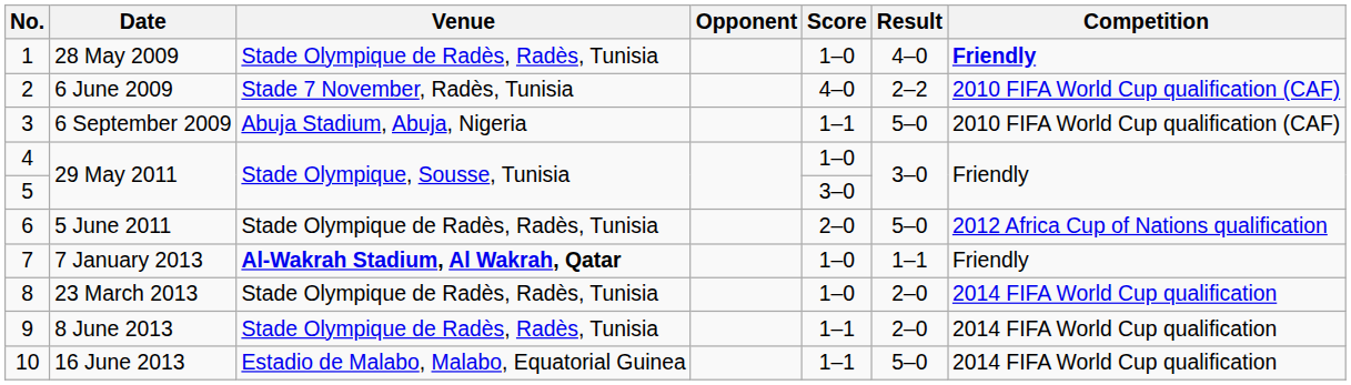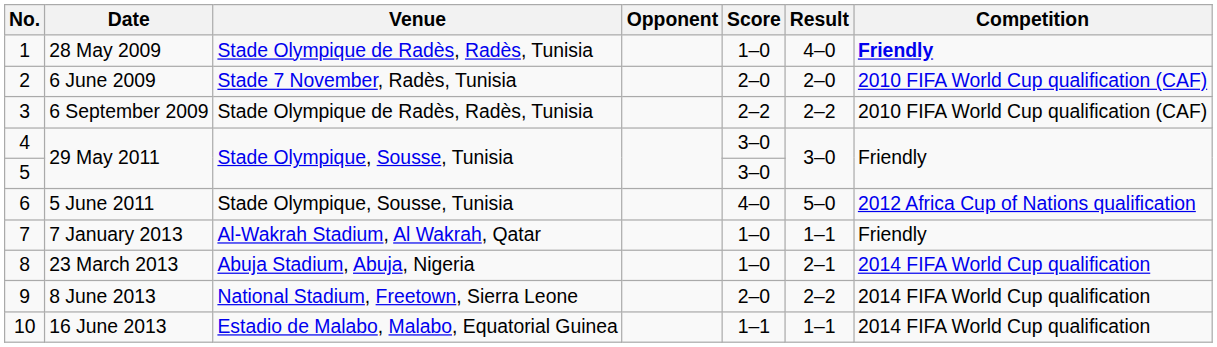 <table class="wikitable sortable">
 <tr>
 <th scope="col">No.</th>
 <th scope="col">Date</th>
 <th scope="col">Venue</th>
 <th scope="col">Opponent</th>
 <th scope="col">Score</th>
 <th scope="col">Result</th>
 <th scope="col">Competition</th>
 </tr>
 <tr>
 <td align="center">1</td>
 <td>28 May 2009</td>
 <td><a href='#'>Stade Olympique de Radès</a>, <a href='#'>Radès</a>, Tunisia</td>
 <td></td>
 <td align="center">1–0</td>
 <td align="center">4–0</td>
 <td><strong><a href='#'>Friendly</a></strong></td>
 </tr>
 <tr>
 <td align="center">2</td>
 <td>6 June 2009</td>
 <td><a href='#'>Stade 7 November</a>, Radès, Tunisia</td>
 <td></td>
-<td align="center">4–0</td>
-<td align="center">2–2</td>
+<td align="center">2–0</td>
+<td align="center">2–0</td>
 <td><a href='#'>2010 FIFA World Cup qualification (CAF)</a></td>
 </tr>
 <tr>
 <td align="center">3</td>
 <td>6 September 2009</td>
-<td><a href='#'>Abuja Stadium</a>, <a href='#'>Abuja</a>, Nigeria</td>
+<td>Stade Olympique de Radès, Radès, Tunisia</td>
 <td></td>
-<td align="center">1–1</td>
-<td align="center">5–0</td>
+<td align="center">2–2</td>
+<td align="center">2–2</td>
 <td>2010 FIFA World Cup qualification (CAF)</td>
 </tr>
 <tr>
 <td align="center">4</td>
 <td rowspan="2">29 May 2011</td>
 <td rowspan="2"><a href='#'>Stade Olympique</a>, <a href='#'>Sousse</a>, Tunisia</td>
 <td rowspan="2"></td>
-<td align="center">1–0</td>
+<td align="center">3–0</td>
 <td rowspan="2" align="center">3–0</td>
 <td rowspan="2">Friendly</td>
 </tr>
 <tr>
 <td align="center">5</td>
 <td align="center">3–0</td>
 </tr>
 <tr>
 <td align="center">6</td>
 <td>5 June 2011</td>
-<td>Stade Olympique de Radès, Radès, Tunisia</td>
+<td>Stade Olympique, Sousse, Tunisia</td>
 <td></td>
-<td align="center">2–0</td>
+<td align="center">4–0</td>
 <td align="center">5–0</td>
 <td><a href='#'>2012 Africa Cup of Nations qualification</a></td>
 </tr>
 <tr>
 <td align="center">7</td>
 <td>7 January 2013</td>
-<td><strong><a href='#'>Al-Wakrah Stadium</a>, <a href='#'>Al Wakrah</a>, Qatar</strong></td>
+<td><a href='#'>Al-Wakrah Stadium</a>, <a href='#'>Al Wakrah</a>, Qatar</td>
 <td></td>
 <td align="center">1–0</td>
 <td align="center">1–1</td>
 <td>Friendly</td>
 </tr>
 <tr>
 <td align="center">8</td>
 <td>23 March 2013</td>
-<td>Stade Olympique de Radès, Radès, Tunisia</td>
+<td><a href='#'>Abuja Stadium</a>, <a href='#'>Abuja</a>, Nigeria</td>
 <td></td>
 <td align="center">1–0</td>
-<td align="center">2–0</td>
+<td align="center">2–1</td>
 <td><a href='#'>2014 FIFA World Cup qualification</a></td>
 </tr>
 <tr>
 <td align="center">9</td>
 <td>8 June 2013</td>
-<td><a href='#'>Stade Olympique de Radès</a>, <a href='#'>Radès</a>, Tunisia</td>
+<td><a href='#'>National Stadium</a>, <a href='#'>Freetown</a>, Sierra Leone</td>
 <td></td>
-<td align="center">1–1</td>
 <td align="center">2–0</td>
+<td align="center">2–2</td>
 <td>2014 FIFA World Cup qualification</td>
 </tr>
 <tr>
 <td align="center">10</td>
 <td>16 June 2013</td>
 <td><a href='#'>Estadio de Malabo</a>, <a href='#'>Malabo</a>, Equatorial Guinea</td>
 <td></td>
 <td align="center">1–1</td>
-<td align="center">5–0</td>
+<td align="center">1–1</td>
 <td>2014 FIFA World Cup qualification</td>
 </tr>
 </table>
